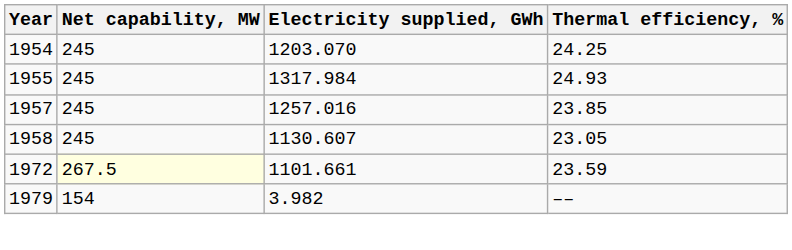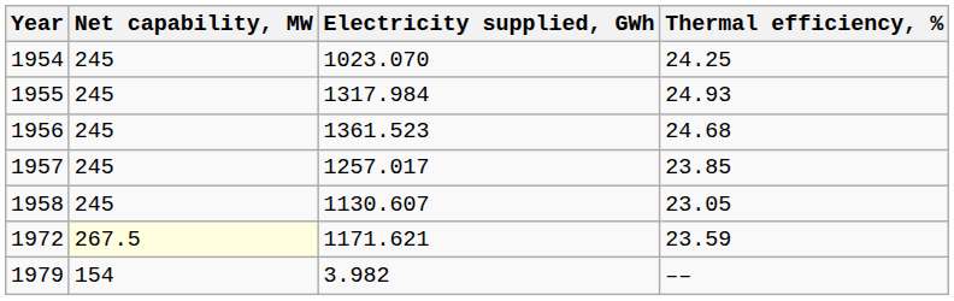 <table class="wikitable">
 <tr>
 <th>Year</th>
 <th>Net  capability, MW</th>
 <th>Electricity  supplied, GWh</th>
 <th>Thermal  efficiency, %</th>
 </tr>
 <tr>
 <td>1954</td>
 <td>245</td>
-<td>1203.070</td>
+<td>1023.070</td>
 <td>24.25</td>
 </tr>
 <tr>
 <td>1955</td>
 <td>245</td>
 <td>1317.984</td>
 <td>24.93</td>
 </tr>
 <tr>
+<td>1956</td>
+<td>245</td>
+<td>1361.523</td>
+<td>24.68</td>
+</tr>
+<tr>
 <td>1957</td>
 <td>245</td>
-<td>1257.016</td>
+<td>1257.017</td>
 <td>23.85</td>
 </tr>
 <tr>
 <td>1958</td>
 <td>245</td>
 <td>1130.607</td>
 <td>23.05</td>
 </tr>
 <tr>
 <td>1972</td>
 <td style="background: lightyellow;">267.5</td>
-<td>1101.661</td>
+<td>1171.621</td>
 <td>23.59</td>
 </tr>
 <tr>
 <td>1979</td>
 <td>154</td>
 <td>3.982</td>
 <td>––</td>
 </tr>
 </table>
